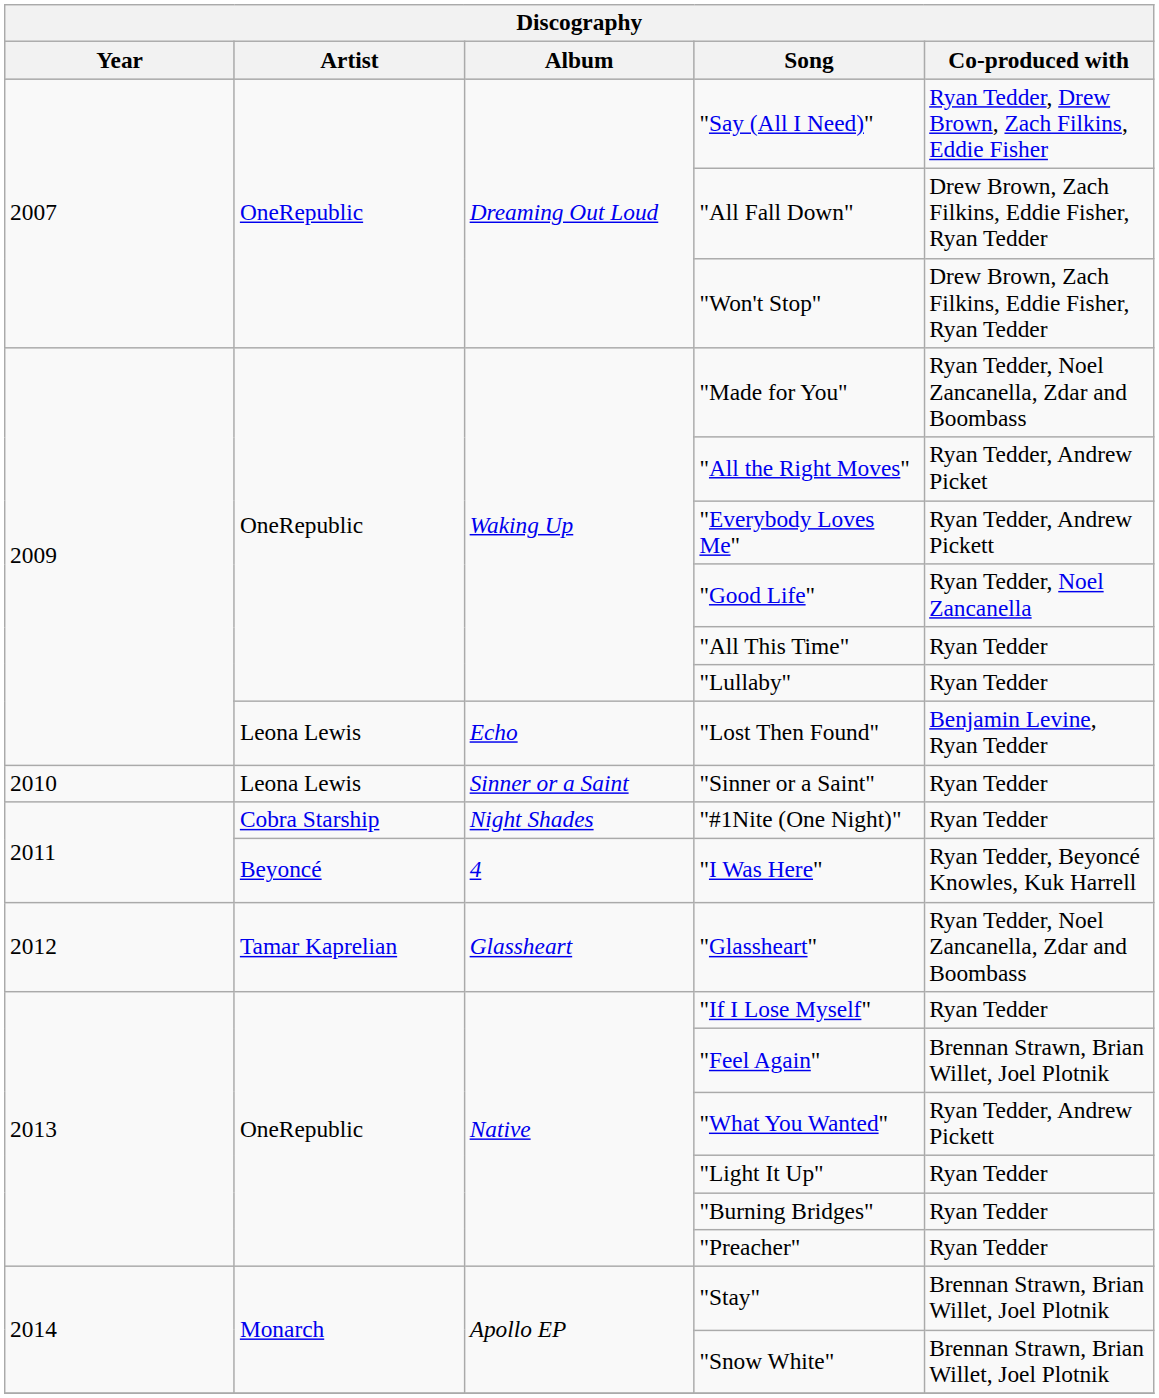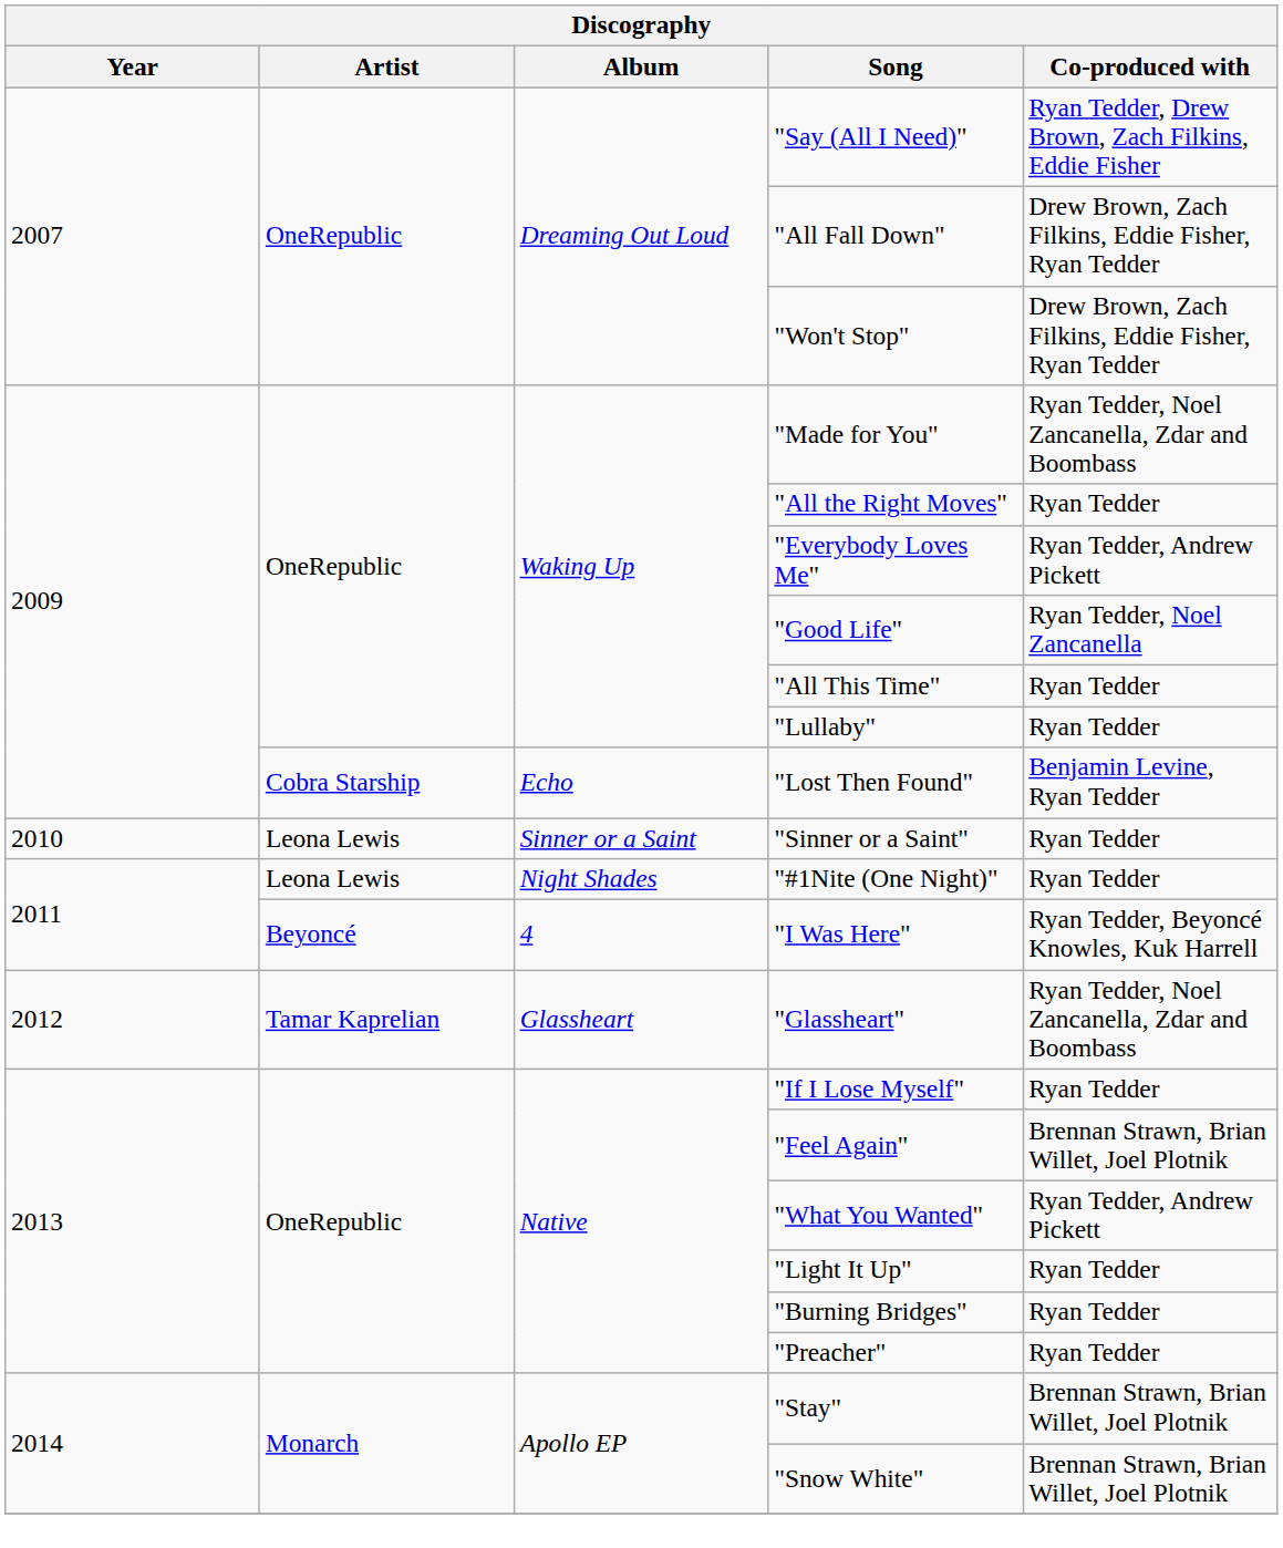 <table class="wikitable">
 <tr>
 <th colspan="5">Discography</th>
 </tr>
 <tr bgcolor="#CCCCCC">
 <th width="150">Year</th>
 <th width="150">Artist</th>
 <th width="150">Album</th>
 <th width="150">Song</th>
 <th width="150">Co-produced with</th>
 </tr>
 <tr>
 <td rowspan="3">2007</td>
 <td rowspan="3"><a href='#'>OneRepublic</a></td>
 <td rowspan="3"><em><a href='#'>Dreaming Out Loud</a></em></td>
 <td>"<a href='#'>Say (All I Need)</a>"</td>
 <td><a href='#'>Ryan Tedder</a>, <a href='#'>Drew Brown</a>, <a href='#'>Zach Filkins</a>, <a href='#'>Eddie Fisher</a></td>
 </tr>
 <tr>
 <td>"All Fall Down"</td>
 <td>Drew Brown, Zach Filkins, Eddie Fisher, Ryan Tedder</td>
 </tr>
 <tr>
 <td>"Won't Stop"</td>
 <td>Drew Brown, Zach Filkins, Eddie Fisher, Ryan Tedder</td>
 </tr>
 <tr>
 <td rowspan="7">2009</td>
 <td rowspan="6">OneRepublic</td>
 <td rowspan="6"><em><a href='#'>Waking Up</a></em></td>
 <td>"Made for You"</td>
 <td>Ryan Tedder, Noel Zancanella, Zdar and Boombass</td>
 </tr>
 <tr>
 <td>"<a href='#'>All the Right Moves</a>"</td>
-<td>Ryan Tedder, Andrew Picket</td>
+<td>Ryan Tedder</td>
 </tr>
 <tr>
 <td>"<a href='#'>Everybody Loves Me</a>"</td>
 <td>Ryan Tedder, Andrew Pickett</td>
 </tr>
 <tr>
 <td>"<a href='#'>Good Life</a>"</td>
 <td>Ryan Tedder, <a href='#'>Noel Zancanella</a></td>
 </tr>
 <tr>
 <td>"All This Time"</td>
 <td>Ryan Tedder</td>
 </tr>
 <tr>
 <td>"Lullaby"</td>
 <td>Ryan Tedder</td>
 </tr>
 <tr>
-<td rowspan="1">Leona Lewis</td>
+<td><a href='#'>Cobra Starship</a></td>
 <td rowspan="1"><em><a href='#'>Echo</a></em></td>
 <td>"Lost Then Found"</td>
 <td><a href='#'>Benjamin Levine</a>, Ryan Tedder</td>
 </tr>
 <tr>
 <td rowspan="1">2010</td>
 <td rowspan="1">Leona Lewis</td>
 <td><em><a href='#'>Sinner or a Saint</a></em></td>
 <td>"Sinner or a Saint"</td>
 <td>Ryan Tedder</td>
 </tr>
 <tr>
 <td rowspan="2">2011</td>
-<td><a href='#'>Cobra Starship</a></td>
+<td rowspan="1">Leona Lewis</td>
 <td><em><a href='#'>Night Shades</a></em></td>
 <td>"#1Nite (One Night)"</td>
 <td>Ryan Tedder</td>
 </tr>
 <tr>
 <td><a href='#'>Beyoncé</a></td>
 <td><em><a href='#'>4</a></em></td>
 <td>"<a href='#'>I Was Here</a>"</td>
 <td>Ryan Tedder, Beyoncé Knowles, Kuk Harrell</td>
 </tr>
 <tr>
 <td rowspan="1">2012</td>
 <td><a href='#'>Tamar Kaprelian</a></td>
 <td rowspan="1"><em><a href='#'>Glassheart</a></em></td>
 <td>"<a href='#'>Glassheart</a>"</td>
 <td>Ryan Tedder, Noel Zancanella, Zdar and Boombass</td>
 </tr>
 <tr>
 <td rowspan="6">2013</td>
 <td rowspan="6">OneRepublic</td>
 <td rowspan="6"><em><a href='#'>Native</a></em></td>
 <td>"<a href='#'>If I Lose Myself</a>"</td>
 <td>Ryan Tedder</td>
 </tr>
 <tr>
 <td>"<a href='#'>Feel Again</a>"</td>
 <td>Brennan Strawn, Brian Willet, Joel Plotnik</td>
 </tr>
 <tr>
 <td>"<a href='#'>What You Wanted</a>"</td>
 <td>Ryan Tedder, Andrew Pickett</td>
 </tr>
 <tr>
 <td>"Light It Up"</td>
 <td>Ryan Tedder</td>
 </tr>
 <tr>
 <td>"Burning Bridges"</td>
 <td>Ryan Tedder</td>
 </tr>
 <tr>
 <td>"Preacher"</td>
 <td>Ryan Tedder</td>
 </tr>
 <tr>
 <td rowspan="2">2014</td>
 <td rowspan="2"><a href='#'>Monarch</a></td>
 <td rowspan="2"><em>Apollo EP</em></td>
 <td>"Stay"</td>
 <td>Brennan Strawn, Brian Willet, Joel Plotnik</td>
 </tr>
 <tr>
 <td>"Snow White"</td>
 <td>Brennan Strawn, Brian Willet, Joel Plotnik</td>
 </tr>
 <tr>
 </tr>
 </table>
